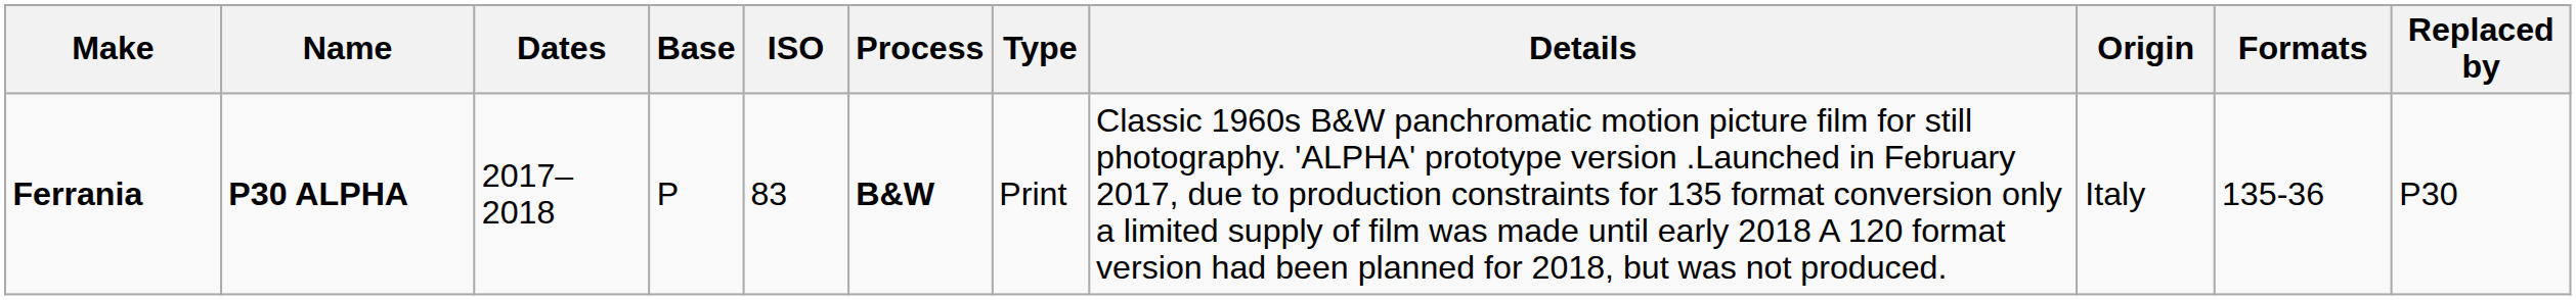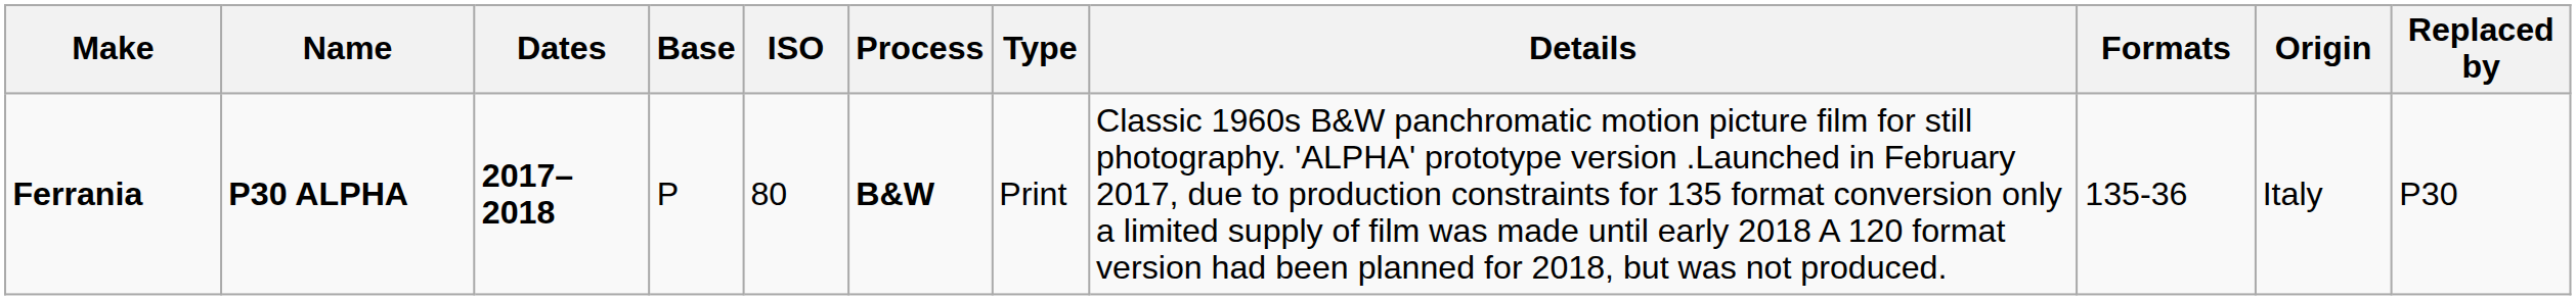 <table class="wikitable">
 <tr>
 <th scope="col" style="width: 100px;">Make</th>
 <th scope="col" style="width: 120px;">Name</th>
 <th scope="col" style="width: 80px;">Dates</th>
 <th scope="col" style="width: 30px;">Base</th>
 <th scope="col" style="width: 45px;">ISO</th>
 <th scope="col" style="width: 40px;">Process</th>
 <th scope="col" style="width: 40px;">Type</th>
 <th scope="col" style="width: 500px;">Details</th>
+<th scope="col" style="width: 80px;">Formats</th>
 <th scope="col" style="width: 60px;">Origin</th>
-<th scope="col" style="width: 80px;">Formats</th>
 <th scope="col" style="width: 80px;">Replaced by</th>
 </tr>
 <tr>
 <td><strong>Ferrania</strong></td>
 <td><strong>P30 ALPHA</strong></td>
-<td>2017–2018</td>
+<td><strong>2017–2018</strong></td>
 <td>P</td>
-<td>83</td>
+<td>80</td>
 <td><strong>B&W</strong></td>
 <td>Print</td>
 <td>Classic 1960s B&W panchromatic motion picture film for still photography. 'ALPHA' prototype version .Launched in February 2017, due to production constraints for 135 format conversion only a limited supply of film was made until early 2018 A 120 format version had been planned for 2018, but was not produced.</td>
+<td>135-36</td>
 <td>Italy</td>
-<td>135-36</td>
 <td>P30</td>
 </tr>
 </table>
